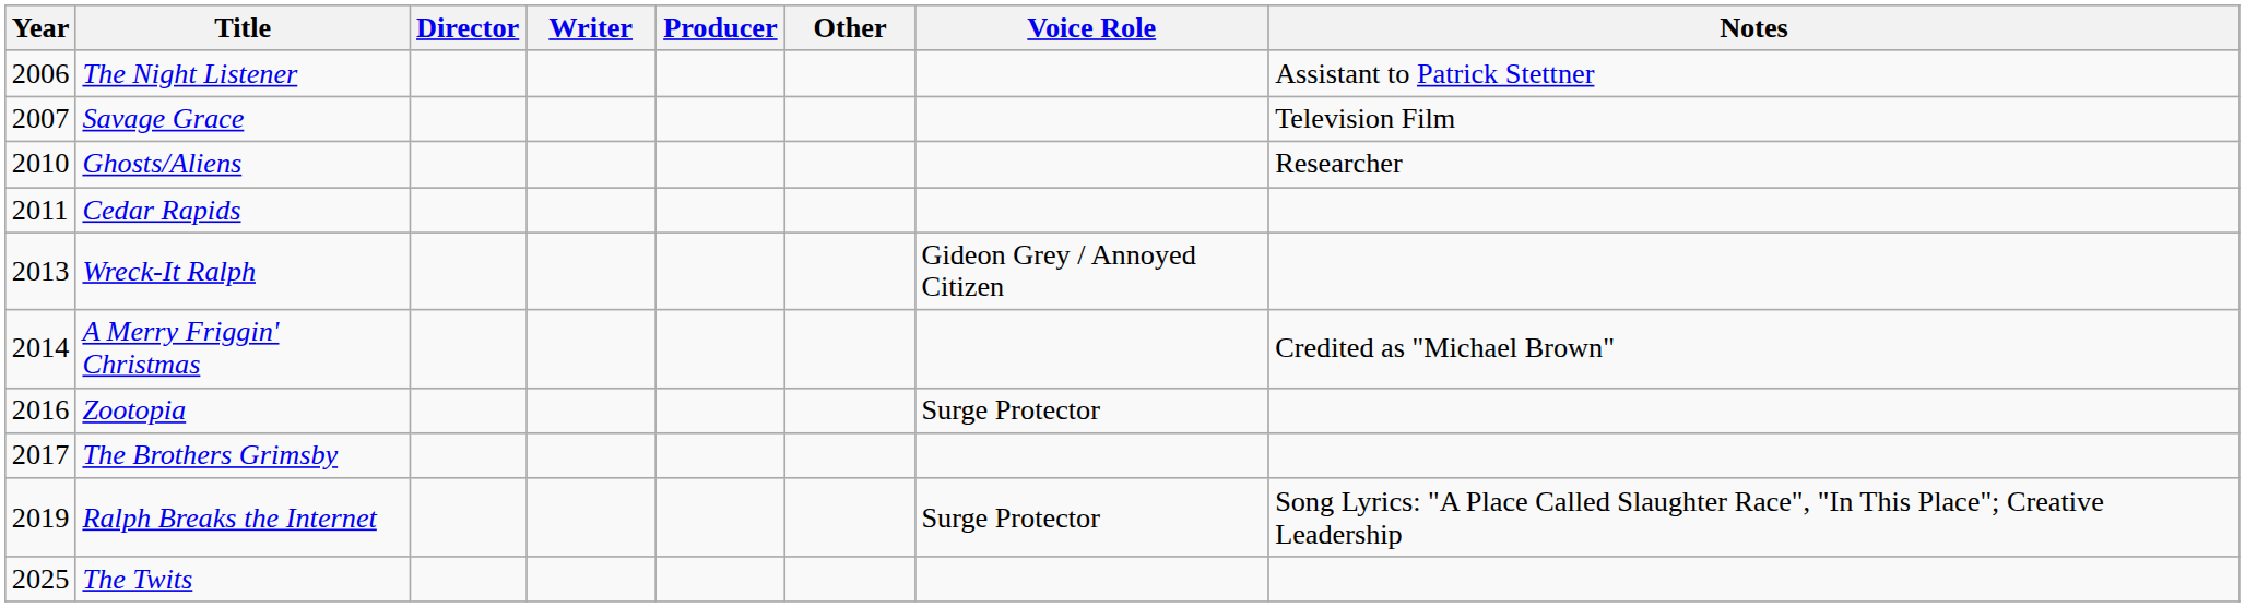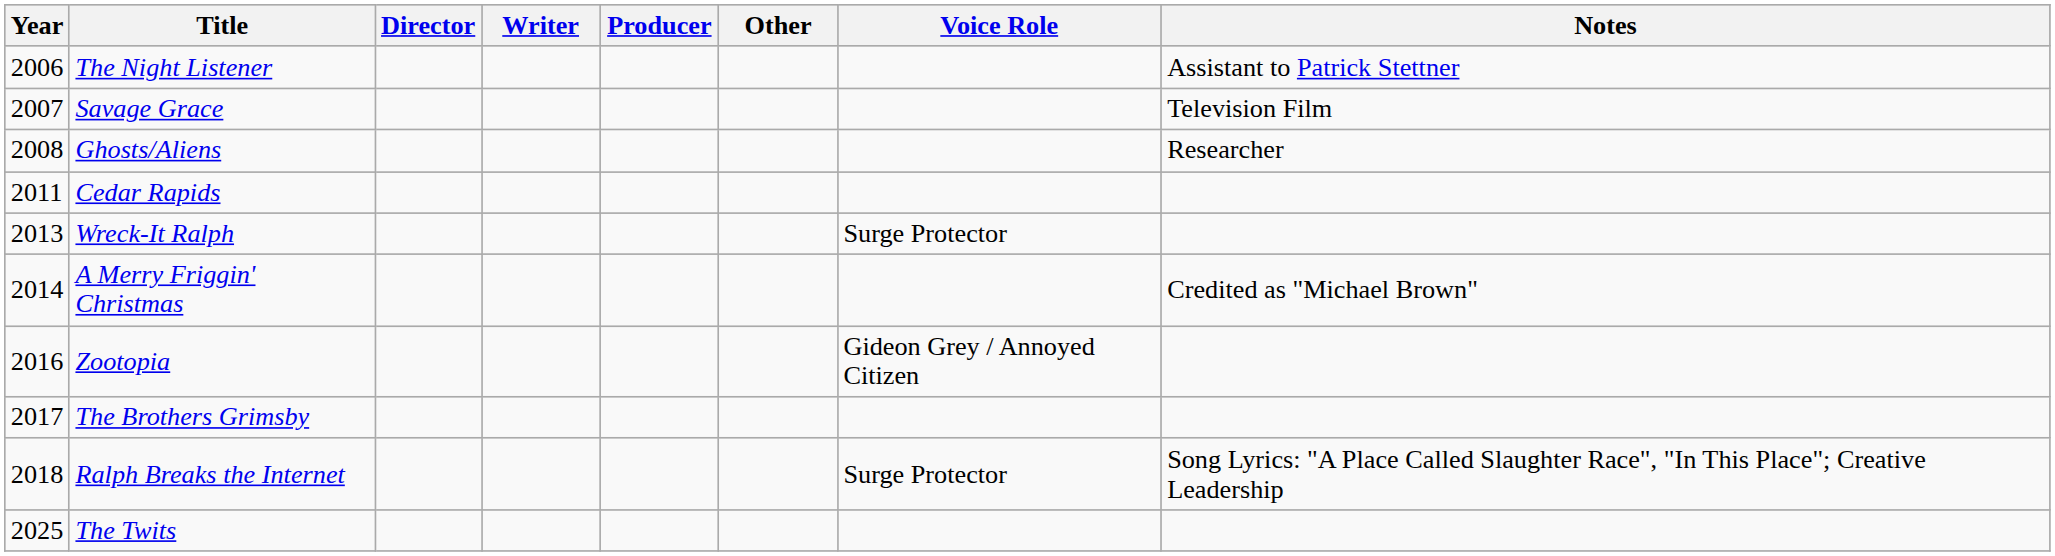 <table class="wikitable">
 <tr>
 <th>Year</th>
 <th>Title</th>
 <th><a href='#'>Director</a></th>
 <th width=65><a href='#'>Writer</a></th>
 <th width=65><a href='#'>Producer</a></th>
 <th width=65>Other</th>
 <th width=190><a href='#'>Voice Role</a></th>
 <th>Notes</th>
 </tr>
 <tr>
 <td>2006</td>
 <td><em><a href='#'>The Night Listener</a></em></td>
 <td></td>
 <td></td>
 <td></td>
 <td></td>
 <td></td>
 <td>Assistant to <a href='#'>Patrick Stettner</a></td>
 </tr>
 <tr>
 <td>2007</td>
 <td><em><a href='#'>Savage Grace</a></em></td>
 <td></td>
 <td></td>
 <td></td>
 <td></td>
 <td></td>
 <td>Television Film</td>
 </tr>
 <tr>
-<td>2010</td>
+<td>2008</td>
 <td><em><a href='#'>Ghosts/Aliens</a></em></td>
 <td></td>
 <td></td>
 <td></td>
 <td></td>
 <td></td>
 <td>Researcher</td>
 </tr>
 <tr>
 <td>2011</td>
 <td><em><a href='#'>Cedar Rapids</a></em></td>
 <td></td>
 <td></td>
 <td></td>
 <td></td>
 <td></td>
 <td></td>
 </tr>
 <tr>
 <td>2013</td>
 <td><em><a href='#'>Wreck-It Ralph</a></em></td>
 <td></td>
 <td></td>
 <td></td>
 <td></td>
-<td>Gideon Grey / Annoyed Citizen</td>
+<td>Surge Protector</td>
 <td></td>
 </tr>
 <tr>
 <td>2014</td>
 <td><em><a href='#'>A Merry Friggin' Christmas</a></em></td>
 <td></td>
 <td></td>
 <td></td>
 <td></td>
 <td></td>
 <td>Credited as "Michael Brown"</td>
 </tr>
 <tr>
 <td rowspan=>2016</td>
 <td><em><a href='#'>Zootopia</a></em></td>
 <td></td>
 <td></td>
 <td></td>
 <td></td>
-<td>Surge Protector</td>
+<td>Gideon Grey / Annoyed Citizen</td>
 <td></td>
 </tr>
 <tr>
 <td>2017</td>
 <td><em><a href='#'>The Brothers Grimsby</a></em></td>
 <td></td>
 <td></td>
 <td></td>
 <td></td>
 <td></td>
 <td></td>
 </tr>
 <tr>
-<td>2019</td>
+<td>2018</td>
 <td><em><a href='#'>Ralph Breaks the Internet</a></em></td>
 <td></td>
 <td></td>
 <td></td>
 <td></td>
 <td>Surge Protector</td>
 <td>Song Lyrics: "A Place Called Slaughter Race", "In This Place"; Creative Leadership</td>
 </tr>
 <tr>
 <td>2025</td>
 <td><em><a href='#'>The Twits</a></em></td>
 <td></td>
 <td></td>
 <td></td>
 <td></td>
 <td></td>
 <td></td>
 </tr>
 </table>
